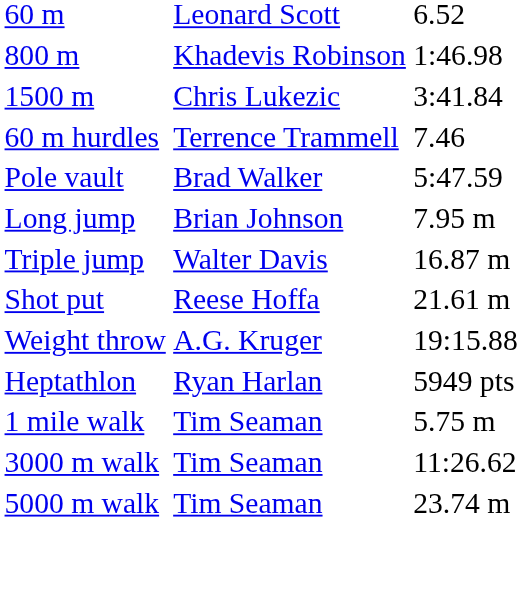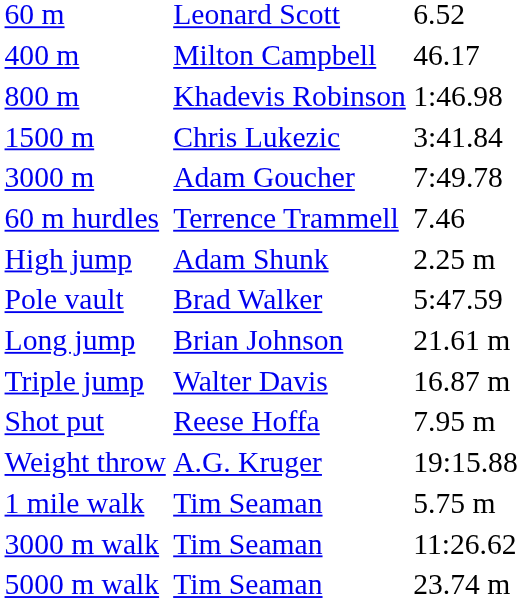 <table>
 <tr>
 <td><a href='#'>60 m</a></td>
 <td><a href='#'>Leonard Scott</a></td>
 <td>6.52</td>
+<td></td>
+<td></td>
+<td></td>
+<td></td>
+</tr>
+<tr>
+<td><a href='#'>400 m</a></td>
+<td><a href='#'>Milton Campbell</a></td>
+<td>46.17</td>
 <td></td>
 <td></td>
 <td></td>
 <td></td>
 </tr>
 <tr>
 <td><a href='#'>800 m</a></td>
 <td><a href='#'>Khadevis Robinson</a></td>
 <td>1:46.98</td>
 <td></td>
 <td></td>
 <td></td>
 <td></td>
 </tr>
 <tr>
 <td><a href='#'>1500 m</a></td>
 <td><a href='#'>Chris Lukezic</a></td>
 <td>3:41.84</td>
 <td></td>
 <td></td>
 <td></td>
 <td></td>
 </tr>
 <tr>
+<td><a href='#'>3000 m</a></td>
+<td><a href='#'>Adam Goucher</a></td>
+<td>7:49.78</td>
+<td></td>
+<td></td>
+<td></td>
+<td></td>
+</tr>
+<tr>
 <td><a href='#'>60 m hurdles</a></td>
 <td><a href='#'>Terrence Trammell</a></td>
 <td>7.46</td>
+<td></td>
+<td></td>
+<td></td>
+<td></td>
+</tr>
+<tr>
+<td><a href='#'>High jump</a></td>
+<td><a href='#'>Adam Shunk</a></td>
+<td>2.25 m</td>
 <td></td>
 <td></td>
 <td></td>
 <td></td>
 </tr>
 <tr>
 <td><a href='#'>Pole vault</a></td>
 <td><a href='#'>Brad Walker</a></td>
 <td>5:47.59</td>
 <td></td>
 <td></td>
 <td></td>
 <td></td>
 </tr>
 <tr>
 <td><a href='#'>Long jump</a></td>
 <td><a href='#'>Brian Johnson</a></td>
-<td>7.95 m</td>
+<td>21.61 m</td>
 <td></td>
 <td></td>
 <td></td>
 <td></td>
 </tr>
 <tr>
 <td><a href='#'>Triple jump</a></td>
 <td><a href='#'>Walter Davis</a></td>
 <td>16.87 m</td>
 <td></td>
 <td></td>
 <td></td>
 <td></td>
 </tr>
 <tr>
 <td><a href='#'>Shot put</a></td>
 <td><a href='#'>Reese Hoffa</a></td>
-<td>21.61 m</td>
+<td>7.95 m</td>
 <td></td>
 <td></td>
 <td></td>
 <td></td>
 </tr>
 <tr>
 <td><a href='#'>Weight throw</a></td>
 <td><a href='#'>A.G. Kruger</a></td>
 <td>19:15.88</td>
-<td></td>
-<td></td>
-<td></td>
-<td></td>
-</tr>
-<tr>
-<td><a href='#'>Heptathlon</a></td>
-<td><a href='#'>Ryan Harlan</a></td>
-<td>5949 pts</td>
 <td></td>
 <td></td>
 <td></td>
 <td></td>
 </tr>
 <tr>
 <td><a href='#'>1 mile walk</a></td>
 <td><a href='#'>Tim Seaman</a></td>
 <td>5.75 m</td>
 <td></td>
 <td></td>
 <td></td>
 <td></td>
 </tr>
 <tr>
 <td><a href='#'>3000 m walk</a></td>
 <td><a href='#'>Tim Seaman</a></td>
 <td>11:26.62</td>
 <td></td>
 <td></td>
 <td></td>
 <td></td>
 </tr>
 <tr>
 <td><a href='#'>5000 m walk</a></td>
 <td><a href='#'>Tim Seaman</a></td>
 <td>23.74 m</td>
 <td></td>
 <td></td>
 <td></td>
 <td></td>
 </tr>
 </table>
